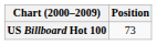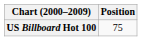 <table class="wikitable plainrowheaders" style="text-align:center">
 <tr>
 <th scope="col">Chart (2000–2009)</th>
 <th scope="col">Position</th>
 </tr>
 <tr>
 <th scope="row">US <em>Billboard</em> Hot 100</th>
-<td>73</td>
+<td>75</td>
 </tr>
 </table>
